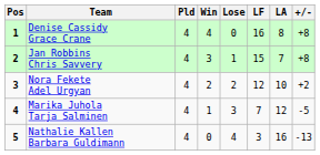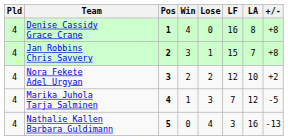 <table class="wikitable" style="font-size: 100%">
 <tr>
+<th width=25>Pld</th>
+<th width=200>Team</th>
 <th width=20>Pos</th>
-<th width=200>Team</th>
-<th width=25>Pld</th>
 <th width=25>Win</th>
 <th width=25>Lose</th>
 <th width=25>LF</th>
 <th width=25>LA</th>
 <th width=25>+/-</th>
 </tr>
 <tr align=center style="background: #ccffcc;">
+<td>4</td>
+<td align="left"> <a href='#'>Denise Cassidy</a><br> <a href='#'>Grace Crane</a></td>
 <td><strong>1</strong></td>
-<td align="left"> <a href='#'>Denise Cassidy</a><br> <a href='#'>Grace Crane</a></td>
-<td>4</td>
 <td>4</td>
 <td>0</td>
 <td>16</td>
 <td>8</td>
 <td>+8</td>
 </tr>
 <tr align=center style="background: #ccffcc;">
+<td>4</td>
+<td align="left"> <a href='#'>Jan Robbins</a><br> <a href='#'>Chris Savvery</a></td>
 <td><strong>2</strong></td>
-<td align="left"> <a href='#'>Jan Robbins</a><br> <a href='#'>Chris Savvery</a></td>
-<td>4</td>
 <td>3</td>
 <td>1</td>
 <td>15</td>
 <td>7</td>
 <td>+8</td>
 </tr>
 <tr align=center>
+<td>4</td>
+<td align="left"> <a href='#'>Nora Fekete</a><br> <a href='#'>Adel Urgyan</a></td>
 <td><strong>3</strong></td>
-<td align="left"> <a href='#'>Nora Fekete</a><br> <a href='#'>Adel Urgyan</a></td>
-<td>4</td>
 <td>2</td>
 <td>2</td>
 <td>12</td>
 <td>10</td>
 <td>+2</td>
 </tr>
 <tr align=center>
+<td>4</td>
+<td align="left"> <a href='#'>Marika Juhola</a><br> <a href='#'>Tarja Salminen</a></td>
 <td><strong>4</strong></td>
-<td align="left"> <a href='#'>Marika Juhola</a><br> <a href='#'>Tarja Salminen</a></td>
-<td>4</td>
 <td>1</td>
 <td>3</td>
 <td>7</td>
 <td>12</td>
 <td>-5</td>
 </tr>
 <tr align=center>
+<td>4</td>
+<td align="left"> <a href='#'>Nathalie Kallen</a><br> <a href='#'>Barbara Guldimann</a></td>
 <td><strong>5</strong></td>
-<td align="left"> <a href='#'>Nathalie Kallen</a><br> <a href='#'>Barbara Guldimann</a></td>
-<td>4</td>
 <td>0</td>
 <td>4</td>
 <td>3</td>
 <td>16</td>
 <td>-13</td>
 </tr>
 </table>
